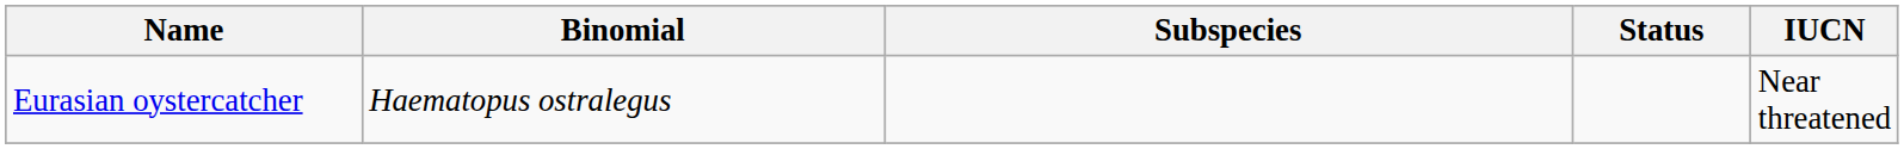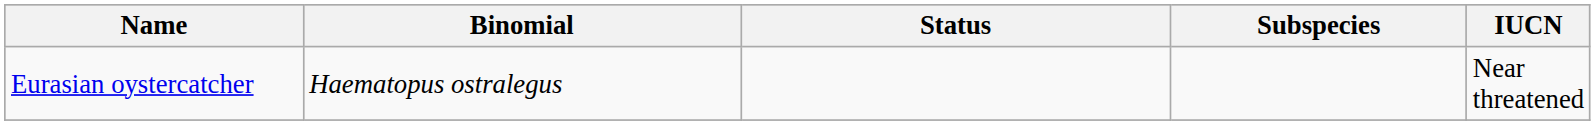 <table width=60% class="wikitable">
 <tr>
 <th width=20%>Name</th>
 <th width=30%>Binomial</th>
+<th width=30%>Status</th>
 <th width=40%>Subspecies</th>
-<th width=30%>Status</th>
 <th width=30%>IUCN</th>
 </tr>
 <tr>
 <td><a href='#'>Eurasian oystercatcher</a><br></td>
 <td><em>Haematopus ostralegus</em></td>
 <td></td>
 <td></td>
 <td>Near threatened</td>
 </tr>
 </table>
